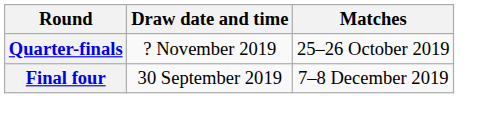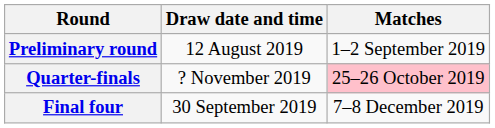 <table class="wikitable" style="text-align:center">
 <tr>
 <th>Round</th>
 <th>Draw date and time</th>
 <th>Matches</th>
 </tr>
 <tr>
+<th><a href='#'>Preliminary round</a></th>
+<td>12 August 2019</td>
+<td>1–2 September 2019</td>
+</tr>
+<tr>
 <th><a href='#'>Quarter-finals</a></th>
 <td>? November 2019</td>
-<td>25–26 October 2019</td>
+<td style="background: pink;">25–26 October 2019</td>
 </tr>
 <tr>
 <th><a href='#'>Final four</a></th>
 <td>30 September 2019</td>
 <td>7–8 December 2019</td>
 </tr>
 </table>
